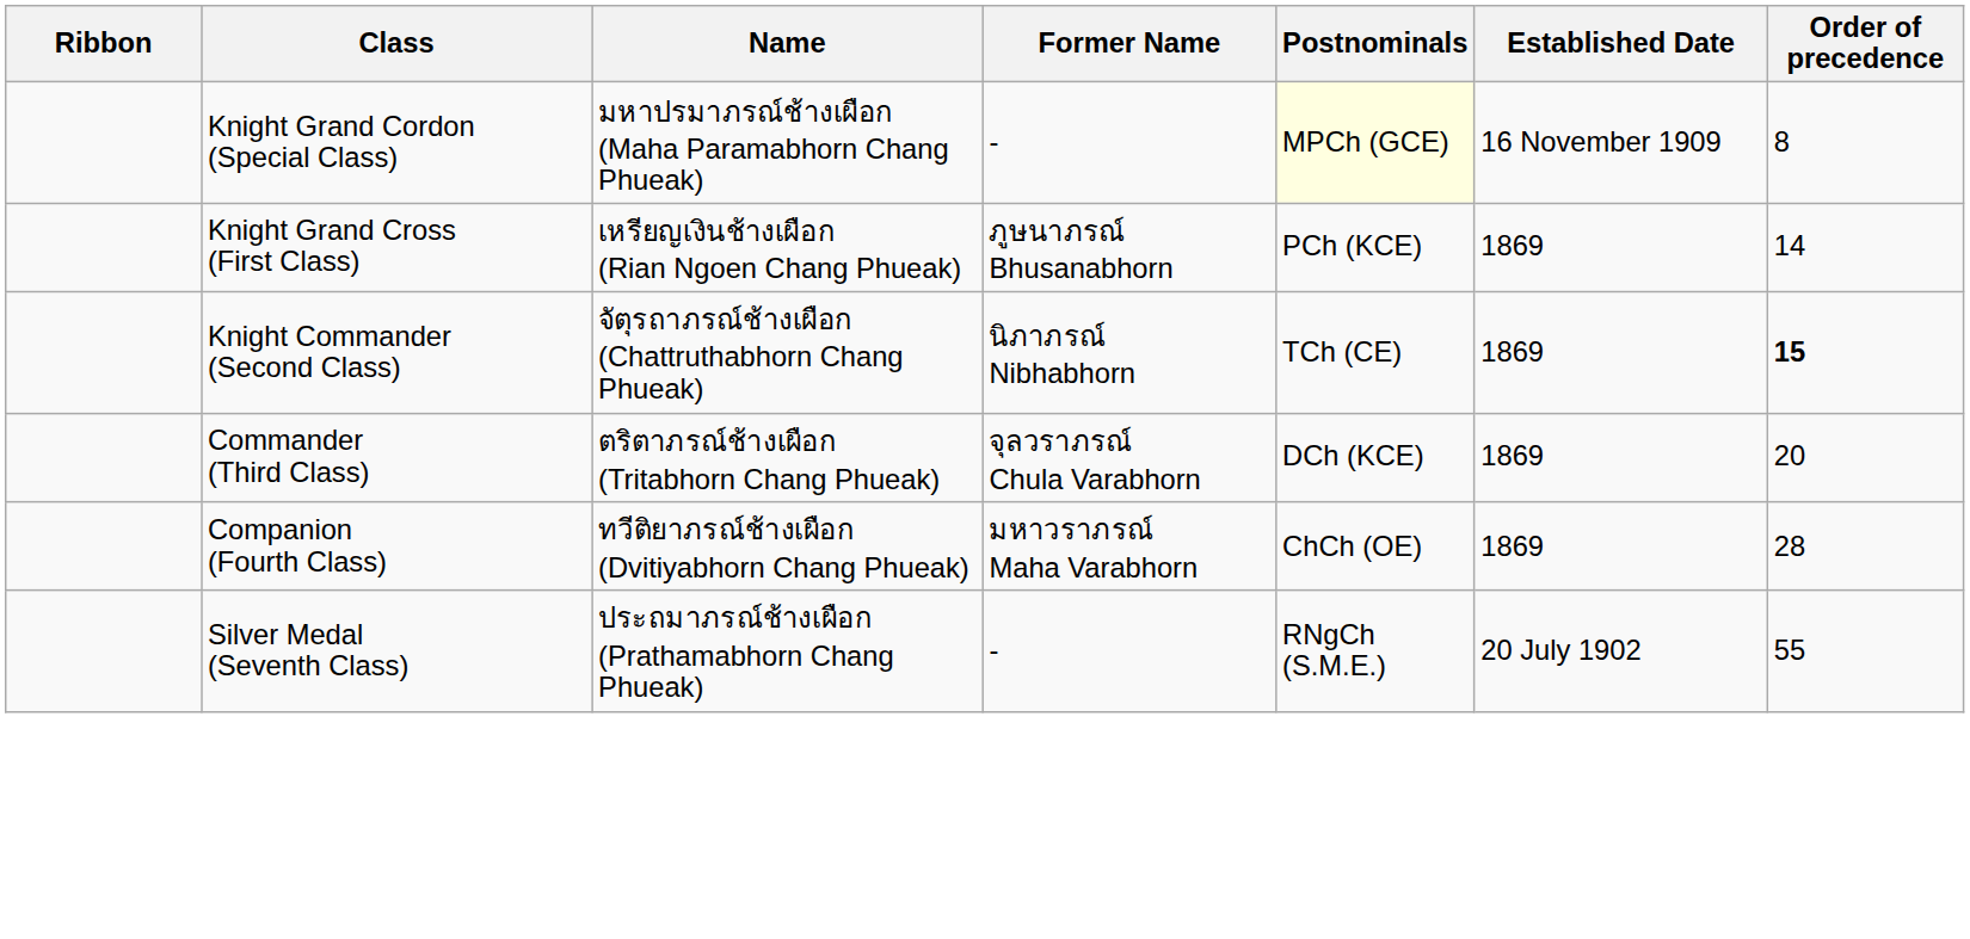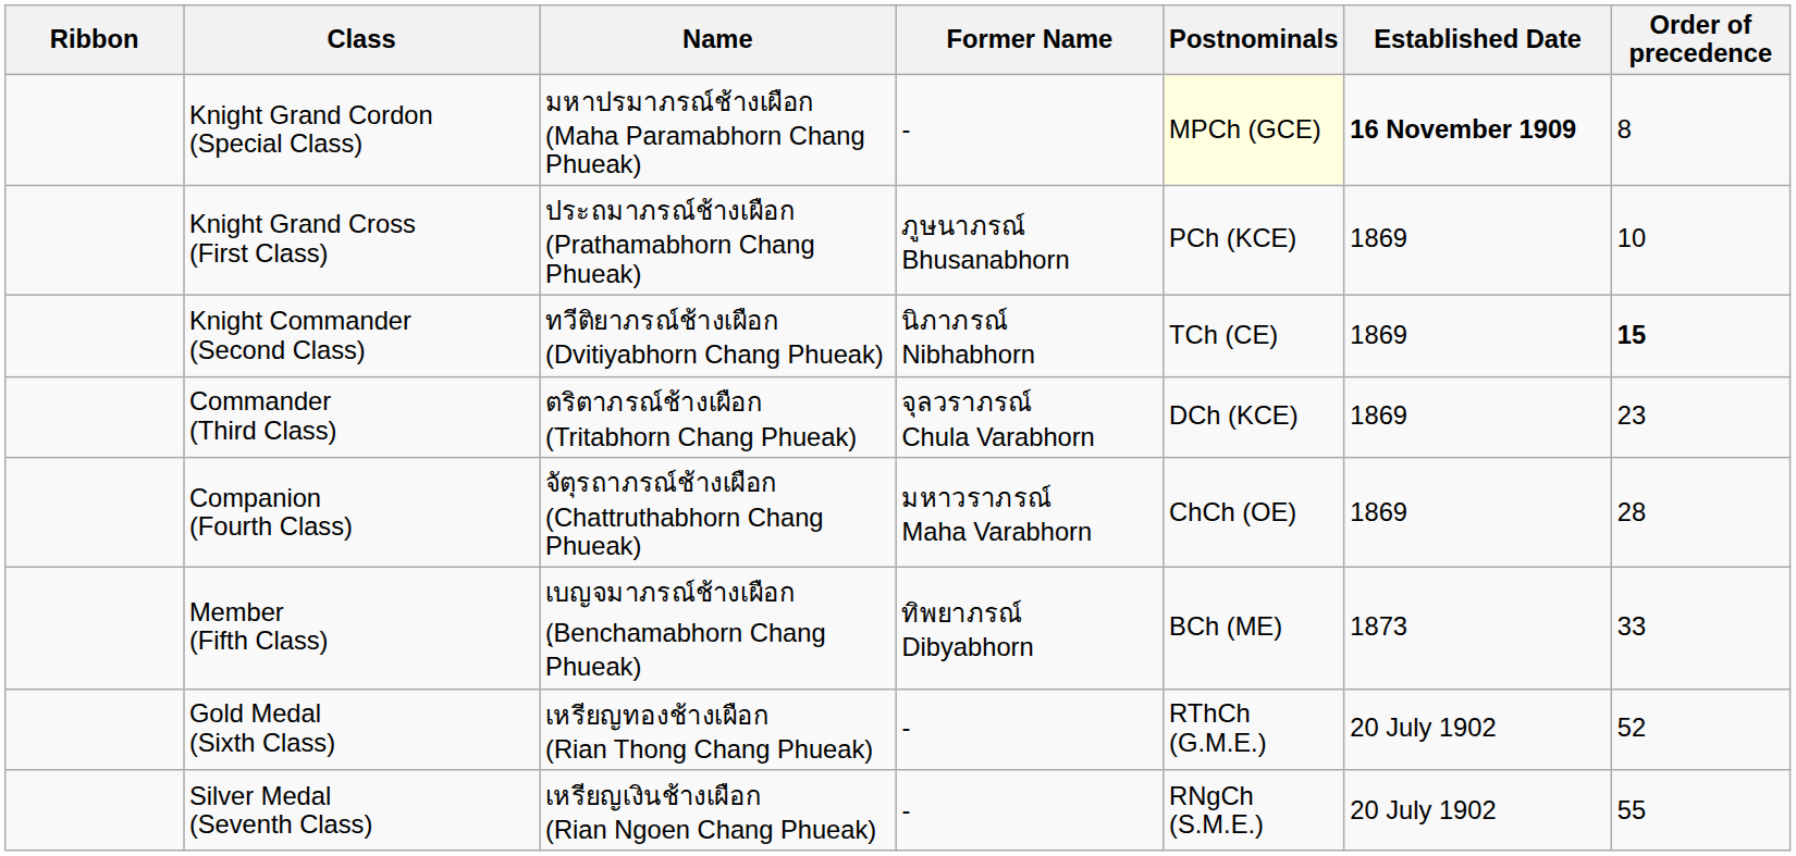 <table class="wikitable" width="70%">
 <tr>
 <th width="10%">Ribbon</th>
 <th width="20%">Class</th>
 <th width="20%">Name</th>
 <th width="15%">Former Name</th>
 <th width="10%">Postnominals</th>
 <th width="15%">Established Date</th>
 <th width="10%">Order of precedence</th>
 </tr>
 <tr>
 <td></td>
 <td>Knight Grand Cordon<br>(Special Class)</td>
 <td>มหาปรมาภรณ์ช้างเผือก<br>(Maha Paramabhorn Chang Phueak)</td>
 <td>-</td>
 <td style="background: lightyellow;">MPCh (GCE)</td>
-<td>16 November 1909</td>
+<td><strong>16 November 1909</strong></td>
 <td>8</td>
 </tr>
 <tr>
 <td></td>
 <td>Knight Grand Cross<br>(First Class)</td>
-<td>เหรียญเงินช้างเผือก<br>(Rian Ngoen Chang Phueak)</td>
+<td>ประถมาภรณ์ช้างเผือก<br>(Prathamabhorn  Chang Phueak)</td>
 <td>ภูษนาภรณ์ <br> Bhusanabhorn</td>
 <td>PCh (KCE)</td>
 <td>1869</td>
-<td>14</td>
+<td>10</td>
 </tr>
 <tr>
 <td></td>
 <td>Knight Commander<br>(Second Class)</td>
-<td>จัตุรถาภรณ์ช้างเผือก<br>(Chattruthabhorn Chang Phueak)</td>
+<td>ทวีติยาภรณ์ช้างเผือก<br>(Dvitiyabhorn  Chang Phueak)</td>
 <td>นิภาภรณ์ <br> Nibhabhorn</td>
 <td>TCh (CE)</td>
 <td>1869</td>
 <td><strong>15</strong></td>
 </tr>
 <tr>
 <td></td>
 <td>Commander<br>(Third Class)</td>
 <td>ตริตาภรณ์ช้างเผือก<br>(Tritabhorn Chang Phueak)</td>
 <td>จุลวราภรณ์ <br> Chula Varabhorn</td>
 <td>DCh (KCE)</td>
 <td>1869</td>
-<td>20</td>
+<td>23</td>
 </tr>
 <tr>
 <td></td>
 <td>Companion<br>(Fourth Class)</td>
-<td>ทวีติยาภรณ์ช้างเผือก<br>(Dvitiyabhorn  Chang Phueak)</td>
+<td>จัตุรถาภรณ์ช้างเผือก<br>(Chattruthabhorn Chang Phueak)</td>
 <td>มหาวราภรณ์ <br> Maha Varabhorn</td>
 <td>ChCh (OE)</td>
 <td>1869</td>
 <td>28</td>
 </tr>
 <tr>
 <td></td>
+<td>Member<br>(Fifth Class)</td>
+<td>เบญจมาภรณ์ช้างเผือก<br>(ฺBenchamabhorn Chang Phueak)</td>
+<td>ทิพยาภรณ์ <br> Dibyabhorn</td>
+<td>BCh (ME)</td>
+<td>1873</td>
+<td>33</td>
+</tr>
+<tr>
+<td></td>
+<td>Gold Medal<br>(Sixth Class)</td>
+<td>เหรียญทองช้างเผือก<br>(Rian Thong Chang Phueak)</td>
+<td>-</td>
+<td>RThCh (G.M.E.)</td>
+<td>20 July 1902</td>
+<td>52</td>
+</tr>
+<tr>
+<td></td>
 <td>Silver Medal<br>(Seventh Class)</td>
-<td>ประถมาภรณ์ช้างเผือก<br>(Prathamabhorn  Chang Phueak)</td>
+<td>เหรียญเงินช้างเผือก<br>(Rian Ngoen Chang Phueak)</td>
 <td>-</td>
 <td>RNgCh (S.M.E.)</td>
 <td>20 July 1902</td>
 <td>55</td>
 </tr>
 </table>
